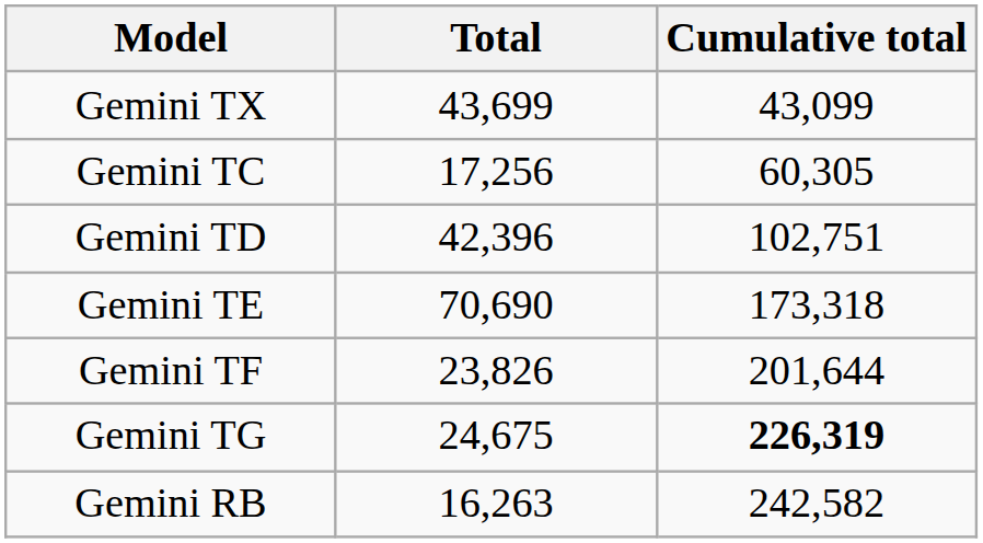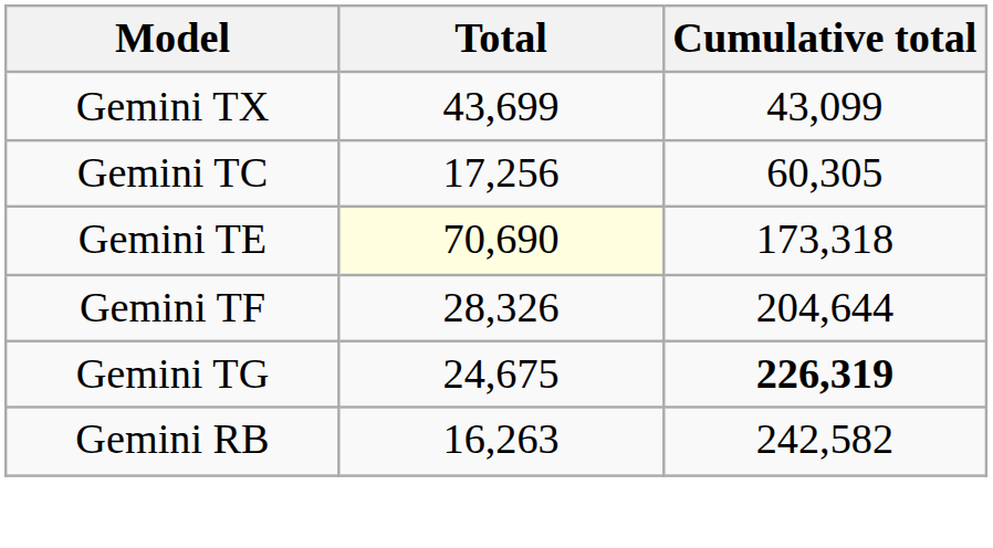 <table class=wikitable>
 <tr>
 <th style="width:34%;">Model</th>
 <th style="width:33%;">Total</th>
 <th style="width:33%;">Cumulative total</th>
 </tr>
 <tr style="text-align:center;">
 <td>Gemini TX</td>
 <td style="text-align:center;">43,699</td>
 <td style="text-align:center;">43,099</td>
 </tr>
 <tr style="text-align:center;">
 <td>Gemini TC</td>
 <td style="text-align:center;">17,256</td>
 <td style="text-align:center;">60,305</td>
 </tr>
 <tr style="text-align:center;">
-<td>Gemini TD</td>
-<td style="text-align:center;">42,396</td>
-<td style="text-align:center;">102,751</td>
-</tr>
-<tr style="text-align:center;">
 <td>Gemini TE</td>
-<td style="text-align:center;">70,690</td>
+<td style="background: lightyellow; text-align:center;">70,690</td>
 <td style="text-align:center;">173,318</td>
 </tr>
 <tr style="text-align:center;">
 <td>Gemini TF</td>
-<td style="text-align:center;">23,826</td>
-<td style="text-align:center;">201,644</td>
+<td style="text-align:center;">28,326</td>
+<td style="text-align:center;">204,644</td>
 </tr>
 <tr style="text-align:center;">
 <td>Gemini TG</td>
 <td style="text-align:center;">24,675</td>
 <td style="text-align:center;"><strong>226,319</strong></td>
 </tr>
 <tr style="text-align:center;">
 <td>Gemini RB</td>
 <td style="text-align:center;">16,263</td>
 <td style="text-align:center;">242,582</td>
 </tr>
 </table>
